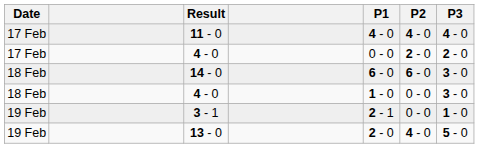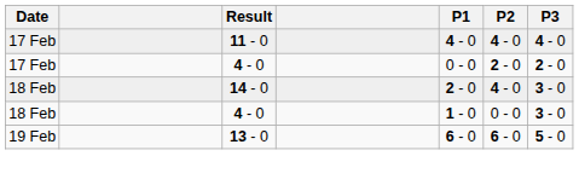 <table class="wikitable">
 <tr>
 <th width=50px>Date</th>
 <th width=165px></th>
 <th width=50px>Result</th>
 <th width=165px></th>
 <th width=40px>P1</th>
 <th width=40px>P2</th>
 <th width=40px>P3</th>
 </tr>
 <tr bgcolor="#EFEFEF">
 <td>17 Feb</td>
 <td></td>
 <td align="center"><strong>11</strong> - 0</td>
 <td></td>
 <td align="center"><strong>4</strong> - 0</td>
 <td align="center"><strong>4</strong> - 0</td>
 <td align="center"><strong>4</strong> - 0</td>
 </tr>
 <tr>
 <td>17 Feb</td>
 <td></td>
 <td align="center"><strong>4</strong> - 0</td>
 <td></td>
 <td align="center">0 - 0</td>
 <td align="center"><strong>2</strong> - 0</td>
 <td align="center"><strong>2</strong> - 0</td>
 </tr>
 <tr bgcolor="#EFEFEF">
 <td>18 Feb</td>
 <td></td>
 <td align="center"><strong>14</strong> - 0</td>
 <td></td>
-<td align="center"><strong>6</strong> - 0</td>
-<td align="center"><strong>6</strong> - 0</td>
+<td align="center"><strong>2</strong> - 0</td>
+<td align="center"><strong>4</strong> - 0</td>
 <td align="center"><strong>3</strong> - 0</td>
 </tr>
 <tr>
 <td>18 Feb</td>
 <td></td>
 <td align="center"><strong>4</strong> - 0</td>
 <td></td>
 <td align="center"><strong>1</strong> - 0</td>
 <td align="center">0 - 0</td>
 <td align="center"><strong>3</strong> - 0</td>
 </tr>
-<tr bgcolor="#EFEFEF">
-<td>19 Feb</td>
-<td></td>
-<td align="center"><strong>3</strong> - 1</td>
-<td></td>
-<td align="center"><strong>2</strong> - 1</td>
-<td align="center">0 - 0</td>
-<td align="center"><strong>1</strong> - 0</td>
-</tr>
 <tr>
 <td>19 Feb</td>
 <td></td>
 <td align="center"><strong>13</strong> - 0</td>
 <td></td>
-<td align="center"><strong>2</strong> - 0</td>
-<td align="center"><strong>4</strong> - 0</td>
+<td align="center"><strong>6</strong> - 0</td>
+<td align="center"><strong>6</strong> - 0</td>
 <td align="center"><strong>5</strong> - 0</td>
 </tr>
 </table>
